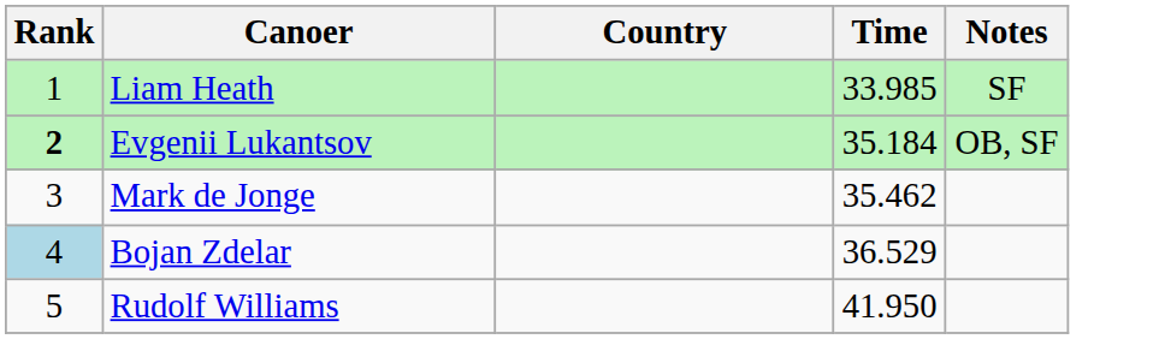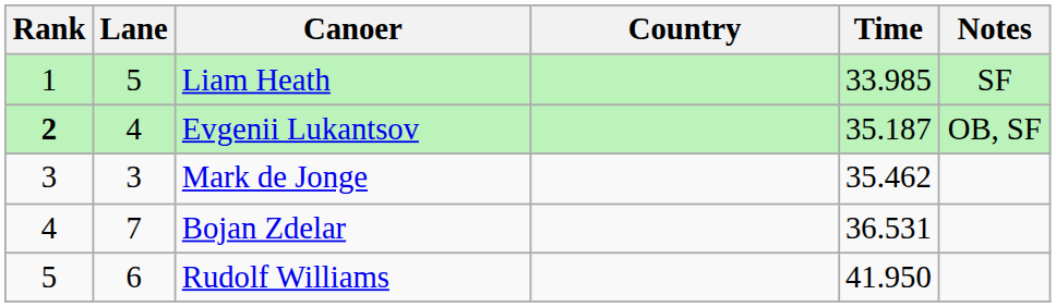 <table class="wikitable" style="text-align:center;">
 <tr>
 <th width=30>Rank</th>
+<th width=30>Lane</th>
 <th width=175>Canoer</th>
 <th width=150>Country</th>
 <th width=30>Time</th>
 <th width=50>Notes</th>
 </tr>
 <tr bgcolor=bbf3bb>
 <td>1</td>
+<td>5</td>
 <td align=left><a href='#'>Liam Heath</a></td>
 <td align=left></td>
 <td>33.985</td>
 <td>SF</td>
 </tr>
 <tr bgcolor=bbf3bb>
 <td><strong>2</strong></td>
+<td>4</td>
 <td align=left><a href='#'>Evgenii Lukantsov</a></td>
 <td align=left></td>
-<td>35.184</td>
+<td>35.187</td>
 <td>OB, SF</td>
 </tr>
 <tr>
+<td>3</td>
 <td>3</td>
 <td align=left><a href='#'>Mark de Jonge</a></td>
 <td align=left></td>
 <td>35.462</td>
 <td></td>
 </tr>
 <tr>
-<td style="background: lightblue;">4</td>
+<td>4</td>
+<td>7</td>
 <td align=left><a href='#'>Bojan Zdelar</a></td>
 <td align=left></td>
-<td>36.529</td>
+<td>36.531</td>
 <td></td>
 </tr>
 <tr>
 <td>5</td>
+<td>6</td>
 <td align=left><a href='#'>Rudolf Williams</a></td>
 <td align=left></td>
 <td>41.950</td>
 <td></td>
 </tr>
 </table>
